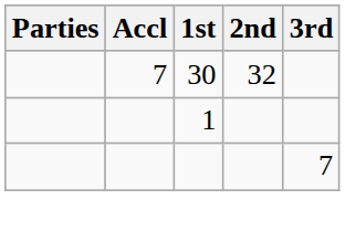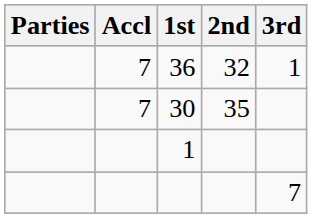 <table class="wikitable" style="text-align:right;">
 <tr>
 <th style="text-align:left;">Parties</th>
 <th>Accl</th>
 <th>1st</th>
 <th>2nd</th>
 <th>3rd</th>
 </tr>
 <tr>
 <td style="text-align:left;"></td>
 <td>7</td>
+<td>36</td>
+<td>32</td>
+<td>1</td>
+</tr>
+<tr>
+<td style="text-align:left;"></td>
+<td>7</td>
 <td>30</td>
-<td>32</td>
+<td>35</td>
 <td></td>
 </tr>
 <tr>
 <td style="text-align:left;"></td>
 <td></td>
 <td>1</td>
 <td></td>
 <td></td>
 </tr>
 <tr>
 <td style="text-align:left;"></td>
 <td></td>
 <td></td>
 <td></td>
 <td>7</td>
 </tr>
 </table>
